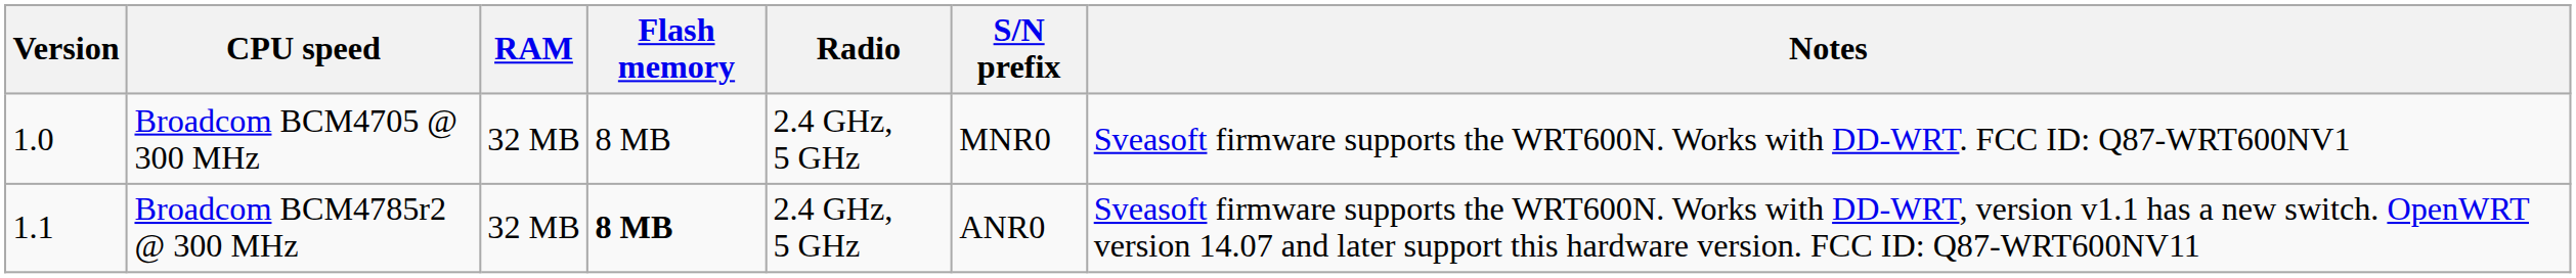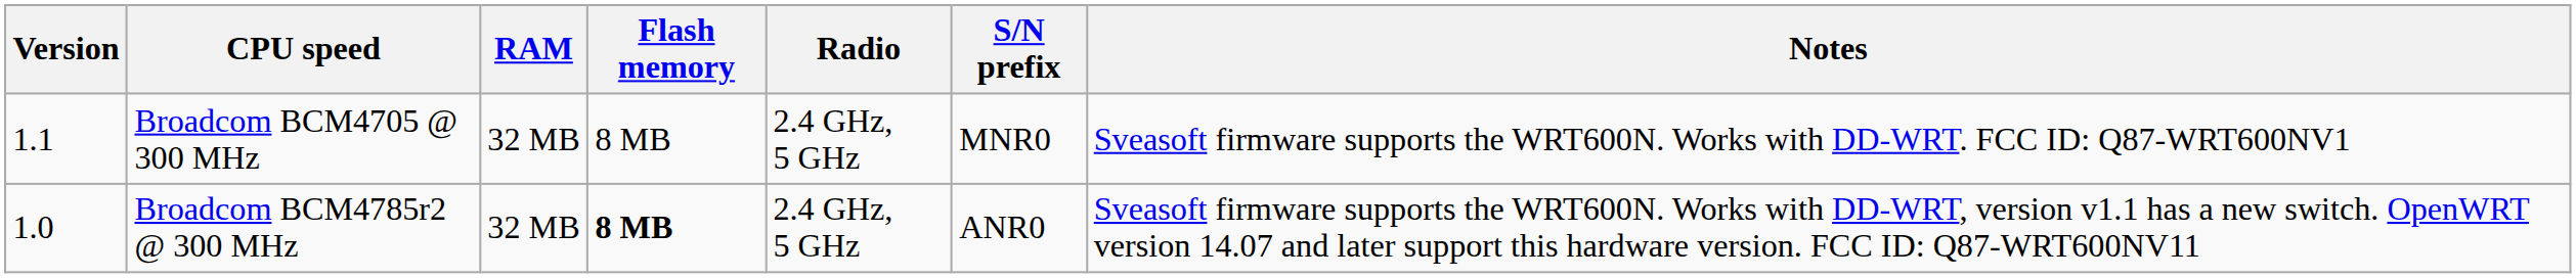 <table class="wikitable">
 <tr>
 <th>Version</th>
 <th>CPU speed</th>
 <th><a href='#'>RAM</a></th>
 <th><a href='#'>Flash memory</a></th>
 <th>Radio</th>
 <th><a href='#'>S/N</a> prefix</th>
 <th>Notes</th>
 </tr>
 <tr>
-<td>1.0</td>
+<td>1.1</td>
 <td><a href='#'>Broadcom</a> BCM4705 @ 300 MHz</td>
 <td>32 MB</td>
 <td>8 MB</td>
 <td>2.4 GHz, 5 GHz</td>
 <td>MNR0</td>
 <td><a href='#'>Sveasoft</a> firmware supports the WRT600N. Works with <a href='#'>DD-WRT</a>. FCC ID: Q87-WRT600NV1</td>
 </tr>
 <tr>
-<td>1.1</td>
+<td>1.0</td>
 <td><a href='#'>Broadcom</a> BCM4785r2 @ 300 MHz</td>
 <td>32 MB</td>
 <td><strong>8 MB</strong></td>
 <td>2.4 GHz, 5 GHz</td>
 <td>ANR0</td>
 <td><a href='#'>Sveasoft</a> firmware supports the WRT600N. Works with <a href='#'>DD-WRT</a>, version v1.1 has a new switch. <a href='#'>OpenWRT</a> version 14.07 and later support this hardware version. FCC ID: Q87-WRT600NV11</td>
 </tr>
 </table>
